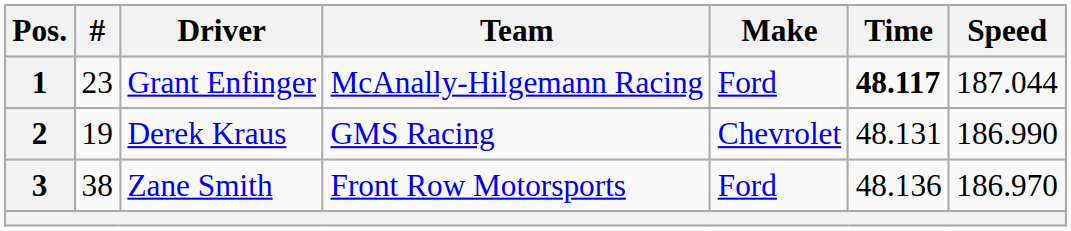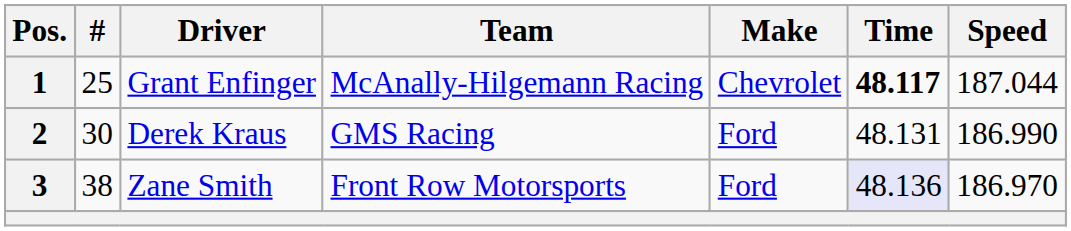 <table class="wikitable" style="font-size:95%">
 <tr>
 <th>Pos.</th>
 <th>#</th>
 <th>Driver</th>
 <th>Team</th>
 <th>Make</th>
 <th>Time</th>
 <th>Speed</th>
 </tr>
 <tr>
 <th>1</th>
-<td>23</td>
+<td>25</td>
 <td><a href='#'>Grant Enfinger</a></td>
 <td><a href='#'>McAnally-Hilgemann Racing</a></td>
-<td><a href='#'>Ford</a></td>
+<td><a href='#'>Chevrolet</a></td>
 <td><strong>48.117</strong></td>
 <td>187.044</td>
 </tr>
 <tr>
 <th>2</th>
-<td>19</td>
+<td>30</td>
 <td><a href='#'>Derek Kraus</a></td>
 <td><a href='#'>GMS Racing</a></td>
-<td><a href='#'>Chevrolet</a></td>
+<td><a href='#'>Ford</a></td>
 <td>48.131</td>
 <td>186.990</td>
 </tr>
 <tr>
 <th>3</th>
 <td>38</td>
 <td><a href='#'>Zane Smith</a></td>
 <td><a href='#'>Front Row Motorsports</a></td>
 <td><a href='#'>Ford</a></td>
-<td>48.136</td>
+<td style="background: lavender;">48.136</td>
 <td>186.970</td>
 </tr>
 <tr>
 <th colspan="7"></th>
 </tr>
 </table>
